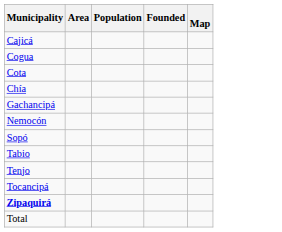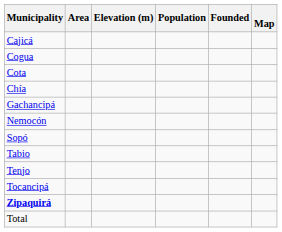 <table class="wikitable sortable mw-collapsible">
 <tr>
 <th>Municipality<br></th>
 <th>Area<br></th>
+<th>Elevation (m)<br></th>
 <th>Population<br></th>
 <th>Founded</th>
 <th><br>Map</th>
 </tr>
 <tr>
 <td><a href='#'>Cajicá</a></td>
+<td></td>
 <td></td>
 <td></td>
 <td></td>
 <td></td>
 </tr>
 <tr>
 <td><a href='#'>Cogua</a></td>
 <td></td>
 <td></td>
 <td></td>
 <td></td>
+<td></td>
 </tr>
 <tr>
 <td><a href='#'>Cota</a></td>
+<td></td>
 <td></td>
 <td></td>
 <td></td>
 <td></td>
 </tr>
 <tr>
 <td><a href='#'>Chía</a></td>
 <td></td>
 <td></td>
 <td></td>
 <td></td>
+<td></td>
 </tr>
 <tr>
 <td><a href='#'>Gachancipá</a></td>
+<td></td>
 <td></td>
 <td></td>
 <td></td>
 <td></td>
 </tr>
 <tr>
 <td><a href='#'>Nemocón</a></td>
 <td></td>
 <td></td>
 <td></td>
 <td></td>
+<td></td>
 </tr>
 <tr>
 <td><a href='#'>Sopó</a></td>
+<td></td>
 <td></td>
 <td></td>
 <td></td>
 <td></td>
 </tr>
 <tr>
 <td><a href='#'>Tabio</a></td>
 <td></td>
 <td></td>
 <td></td>
 <td></td>
+<td></td>
 </tr>
 <tr>
 <td><a href='#'>Tenjo</a></td>
+<td></td>
 <td></td>
 <td></td>
 <td></td>
 <td></td>
 </tr>
 <tr>
 <td><a href='#'>Tocancipá</a></td>
 <td></td>
 <td></td>
 <td></td>
 <td></td>
+<td></td>
 </tr>
 <tr>
 <td><strong><a href='#'>Zipaquirá</a></strong></td>
+<td></td>
 <td></td>
 <td></td>
 <td></td>
 <td></td>
 </tr>
 <tr>
 <td>Total</td>
 <td></td>
 <td></td>
 <td></td>
 <td></td>
+<td></td>
 </tr>
 </table>
